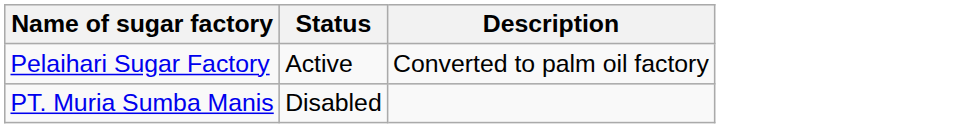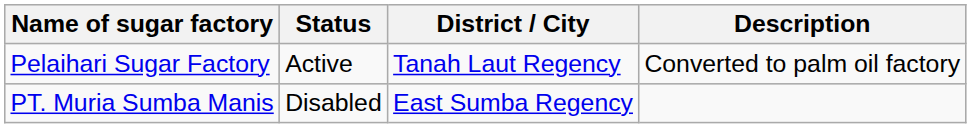 <table class="wikitable">
 <tr>
 <th>Name of sugar factory</th>
 <th>Status</th>
+<th>District / City</th>
 <th>Description</th>
 </tr>
 <tr>
 <td><a href='#'>Pelaihari Sugar Factory</a></td>
 <td>Active</td>
+<td><a href='#'>Tanah Laut Regency</a></td>
 <td>Converted to palm oil factory</td>
 </tr>
 <tr>
 <td><a href='#'>PT. Muria Sumba Manis</a></td>
 <td>Disabled</td>
+<td><a href='#'>East Sumba Regency</a></td>
 <td></td>
 </tr>
 </table>
